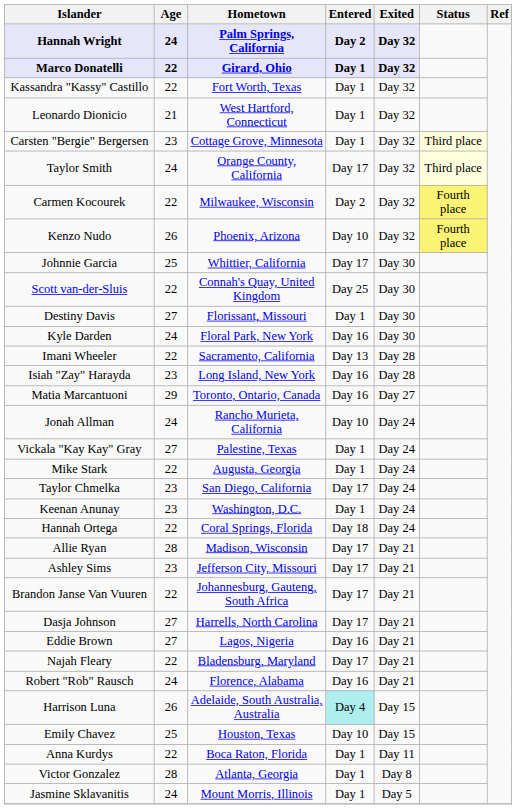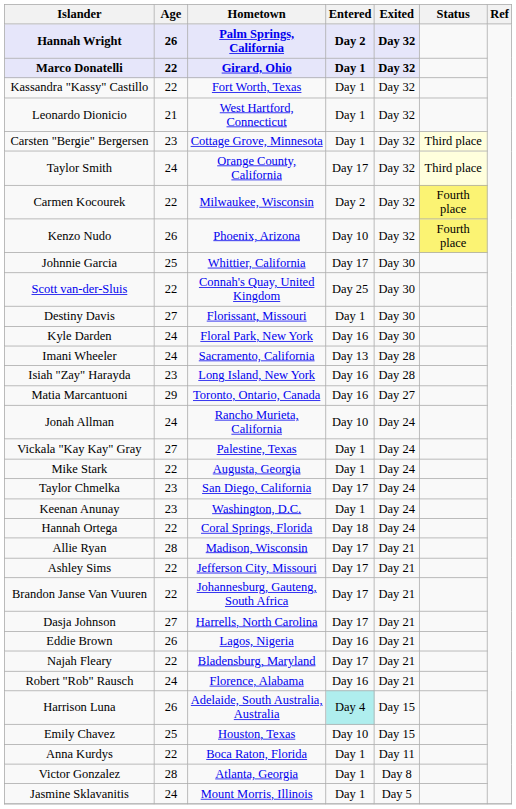 <table class="wikitable sortable" style="text-align:center;">
 <tr>
 <th style="width:185px;"><strong>Islander</strong></th>
 <th style="width:35px;"><strong>Age</strong></th>
 <th style="width:170px;"><strong>Hometown</strong></th>
 <th style="width:50px;"><strong>Entered</strong></th>
 <th style="width:50px;"><strong>Exited</strong></th>
 <th style="width:80px;"><strong>Status</strong></th>
 <th style="width:20px;"><strong>Ref</strong></th>
 </tr>
 <tr>
 <td style="background:lavender;"><strong>Hannah Wright</strong></td>
-<td style="background:lavender;"><strong>24</strong></td>
+<td style="background:lavender;"><strong>26</strong></td>
 <td style="background:lavender;"><strong><a href='#'>Palm Springs, California</a></strong></td>
 <td style="background:lavender;"><strong>Day 2</strong></td>
 <td style="background:lavender;"><strong>Day 32</strong></td>
 <td></td>
 <td rowspan="33"></td>
 </tr>
 <tr>
 <td style="background:lavender;"><strong>Marco Donatelli</strong></td>
 <td style="background:lavender;"><strong>22</strong></td>
 <td style="background:lavender;"><strong><a href='#'>Girard, Ohio</a></strong></td>
 <td style="background:lavender;"><strong>Day 1</strong></td>
 <td style="background:lavender;"><strong>Day 32</strong></td>
 <td></td>
 </tr>
 <tr>
 <td>Kassandra "Kassy" Castillo</td>
 <td>22</td>
 <td><a href='#'>Fort Worth, Texas</a></td>
 <td>Day 1</td>
 <td>Day 32</td>
 <td></td>
 </tr>
 <tr>
 <td>Leonardo Dionicio</td>
 <td>21</td>
 <td><a href='#'>West Hartford, Connecticut</a></td>
 <td>Day 1</td>
 <td>Day 32</td>
 <td></td>
 </tr>
 <tr>
 <td>Carsten "Bergie" Bergersen</td>
 <td>23</td>
 <td><a href='#'>Cottage Grove, Minnesota</a></td>
 <td>Day 1</td>
 <td>Day 32</td>
 <td style="background:#FFFFDD;">Third place</td>
 </tr>
 <tr>
 <td>Taylor Smith</td>
 <td>24</td>
 <td><a href='#'>Orange County, California</a></td>
 <td>Day 17</td>
 <td>Day 32</td>
 <td style="background:#FFFFDD;">Third place</td>
 </tr>
 <tr>
 <td>Carmen Kocourek</td>
 <td>22</td>
 <td><a href='#'>Milwaukee, Wisconsin</a></td>
 <td>Day 2</td>
 <td>Day 32</td>
 <td style="background:#FBF373;">Fourth place</td>
 </tr>
 <tr>
 <td>Kenzo Nudo</td>
 <td>26</td>
 <td><a href='#'>Phoenix, Arizona</a></td>
 <td>Day 10</td>
 <td>Day 32</td>
 <td style="background:#FBF373;">Fourth place</td>
 </tr>
 <tr>
 <td>Johnnie Garcia</td>
 <td>25</td>
 <td><a href='#'>Whittier, California</a></td>
 <td>Day 17</td>
 <td>Day 30</td>
 <td></td>
 </tr>
 <tr>
 <td><a href='#'>Scott van-der-Sluis</a></td>
 <td>22</td>
 <td><a href='#'>Connah's Quay, United Kingdom</a></td>
 <td>Day 25</td>
 <td>Day 30</td>
 <td></td>
 </tr>
 <tr>
 <td>Destiny Davis</td>
 <td>27</td>
 <td><a href='#'>Florissant, Missouri</a></td>
 <td>Day 1</td>
 <td>Day 30</td>
 <td></td>
 </tr>
 <tr>
 <td>Kyle Darden</td>
 <td>24</td>
 <td><a href='#'>Floral Park, New York</a></td>
 <td>Day 16</td>
 <td>Day 30</td>
 <td></td>
 </tr>
 <tr>
 <td>Imani Wheeler</td>
-<td>22</td>
+<td>24</td>
 <td><a href='#'>Sacramento, California</a></td>
 <td>Day 13</td>
 <td>Day 28</td>
 <td></td>
 </tr>
 <tr>
 <td>Isiah "Zay" Harayda</td>
 <td>23</td>
 <td><a href='#'>Long Island, New York</a></td>
 <td>Day 16</td>
 <td>Day 28</td>
 <td></td>
 </tr>
 <tr>
 <td>Matia Marcantuoni</td>
 <td>29</td>
 <td><a href='#'>Toronto, Ontario, Canada</a></td>
 <td>Day 16</td>
 <td>Day 27</td>
 <td></td>
 </tr>
 <tr>
 <td>Jonah Allman</td>
 <td>24</td>
 <td><a href='#'>Rancho Murieta, California</a></td>
 <td>Day 10</td>
 <td>Day 24</td>
 <td></td>
 </tr>
 <tr>
 <td>Vickala "Kay Kay" Gray</td>
 <td>27</td>
 <td><a href='#'>Palestine, Texas</a></td>
 <td>Day 1</td>
 <td>Day 24</td>
 <td></td>
 </tr>
 <tr>
 <td>Mike Stark</td>
 <td>22</td>
 <td><a href='#'>Augusta, Georgia</a></td>
 <td>Day 1</td>
 <td>Day 24</td>
 <td></td>
 </tr>
 <tr>
 <td>Taylor Chmelka</td>
 <td>23</td>
 <td><a href='#'>San Diego, California</a></td>
 <td>Day 17</td>
 <td>Day 24</td>
 <td></td>
 </tr>
 <tr>
 <td>Keenan Anunay</td>
 <td>23</td>
 <td><a href='#'>Washington, D.C.</a></td>
 <td>Day 1</td>
 <td>Day 24</td>
 <td></td>
 </tr>
 <tr>
 <td>Hannah Ortega</td>
 <td>22</td>
 <td><a href='#'>Coral Springs, Florida</a></td>
 <td>Day 18</td>
 <td>Day 24</td>
 <td></td>
 </tr>
 <tr>
 <td>Allie Ryan</td>
 <td>28</td>
 <td><a href='#'>Madison, Wisconsin</a></td>
 <td>Day 17</td>
 <td>Day 21</td>
 <td></td>
 </tr>
 <tr>
 <td>Ashley Sims</td>
-<td>23</td>
+<td>22</td>
 <td><a href='#'>Jefferson City, Missouri</a></td>
 <td>Day 17</td>
 <td>Day 21</td>
 <td></td>
 </tr>
 <tr>
 <td>Brandon Janse Van Vuuren</td>
 <td>22</td>
 <td><a href='#'>Johannesburg, Gauteng, South Africa</a></td>
 <td>Day 17</td>
 <td>Day 21</td>
 <td></td>
 </tr>
 <tr>
 <td>Dasja Johnson</td>
 <td>27</td>
 <td><a href='#'>Harrells, North Carolina</a></td>
 <td>Day 17</td>
 <td>Day 21</td>
 <td></td>
 </tr>
 <tr>
 <td>Eddie Brown</td>
-<td>27</td>
+<td>26</td>
 <td><a href='#'>Lagos, Nigeria</a></td>
 <td>Day 16</td>
 <td>Day 21</td>
 <td></td>
 </tr>
 <tr>
 <td>Najah Fleary</td>
 <td>22</td>
 <td><a href='#'>Bladensburg, Maryland</a></td>
 <td>Day 17</td>
 <td>Day 21</td>
 <td></td>
 </tr>
 <tr>
 <td>Robert "Rob" Rausch</td>
 <td>24</td>
 <td><a href='#'>Florence, Alabama</a></td>
 <td>Day 16</td>
 <td>Day 21</td>
 <td></td>
 </tr>
 <tr>
 <td>Harrison Luna</td>
 <td>26</td>
 <td><a href='#'>Adelaide, South Australia, Australia</a></td>
 <td style="background: paleturquoise;">Day 4</td>
 <td>Day 15</td>
 <td></td>
 </tr>
 <tr>
 <td>Emily Chavez</td>
 <td>25</td>
 <td><a href='#'>Houston, Texas</a></td>
 <td>Day 10</td>
 <td>Day 15</td>
 <td></td>
 </tr>
 <tr>
 <td>Anna Kurdys</td>
 <td>22</td>
 <td><a href='#'>Boca Raton, Florida</a></td>
 <td>Day 1</td>
 <td>Day 11</td>
 <td></td>
 </tr>
 <tr>
 <td>Victor Gonzalez</td>
 <td>28</td>
 <td><a href='#'>Atlanta, Georgia</a></td>
 <td>Day 1</td>
 <td>Day 8</td>
 <td></td>
 </tr>
 <tr>
 <td>Jasmine Sklavanitis</td>
 <td>24</td>
 <td><a href='#'>Mount Morris, Illinois</a></td>
 <td>Day 1</td>
 <td>Day 5</td>
 <td></td>
 </tr>
 <tr>
 </tr>
 </table>
